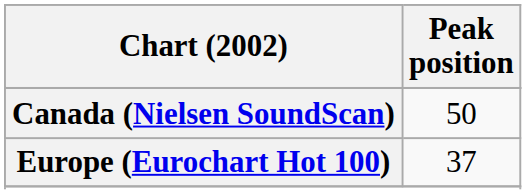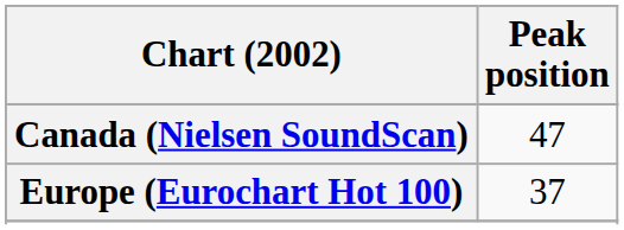 <table class="wikitable sortable plainrowheaders" style="text-align:center">
 <tr>
 <th>Chart (2002)</th>
 <th>Peak<br>position</th>
 </tr>
 <tr>
 </tr>
 <tr>
 </tr>
 <tr>
 <th scope=row>Canada (<a href='#'>Nielsen SoundScan</a>)</th>
-<td style="text-align:center;">50</td>
+<td style="text-align:center;">47</td>
 </tr>
 <tr>
 <th scope="row">Europe (<a href='#'>Eurochart Hot 100</a>)</th>
 <td>37</td>
 </tr>
 <tr>
 </tr>
 <tr>
 </tr>
 <tr>
 </tr>
 <tr>
 </tr>
 <tr>
 </tr>
 <tr>
 </tr>
 <tr>
 </tr>
 <tr>
 </tr>
 <tr>
 </tr>
 </table>
